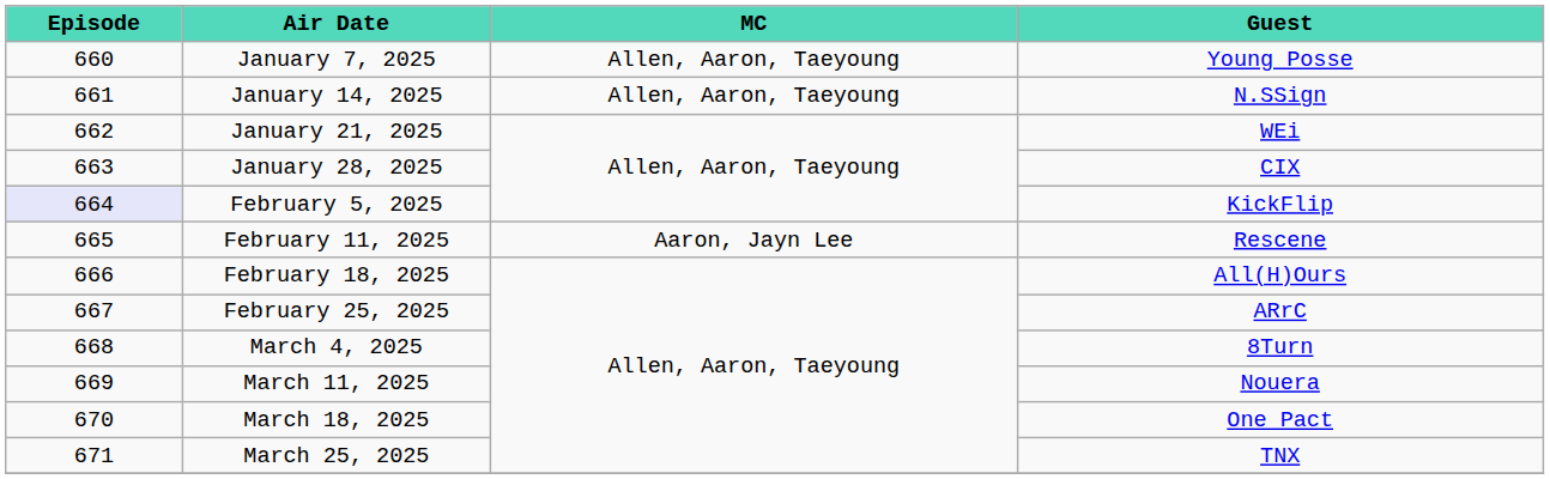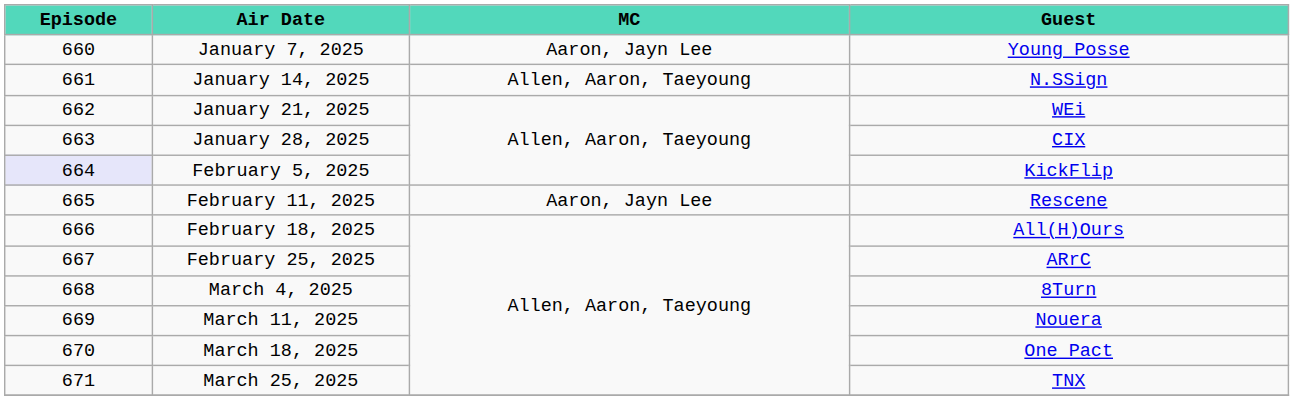 <table class="wikitable" style="text-align:center;" width="905px">
 <tr>
 <th style="background:#52D8BB; width:50px;">Episode</th>
 <th style="background:#52D8BB; width:100px;">Air Date</th>
 <th style="background:#52D8BB; width:175px;">MC</th>
 <th style="background:#52D8BB; width:175px;">Guest</th>
 </tr>
 <tr>
 <td>660</td>
 <td>January 7, 2025</td>
-<td>Allen, Aaron, Taeyoung</td>
+<td>Aaron, Jayn Lee</td>
 <td><a href='#'>Young Posse</a></td>
 </tr>
 <tr>
 <td>661</td>
 <td>January 14, 2025</td>
 <td>Allen, Aaron, Taeyoung</td>
 <td><a href='#'>N.SSign</a></td>
 </tr>
 <tr>
 <td>662</td>
 <td>January 21, 2025</td>
 <td rowspan="3">Allen, Aaron, Taeyoung</td>
 <td><a href='#'>WEi</a></td>
 </tr>
 <tr>
 <td>663</td>
 <td>January 28, 2025</td>
 <td><a href='#'>CIX</a></td>
 </tr>
 <tr>
 <td style="background: lavender;">664</td>
 <td>February 5, 2025</td>
 <td><a href='#'>KickFlip</a></td>
 </tr>
 <tr>
 <td>665</td>
 <td>February 11, 2025</td>
 <td>Aaron, Jayn Lee</td>
 <td><a href='#'>Rescene</a></td>
 </tr>
 <tr>
 <td>666</td>
 <td>February 18, 2025</td>
 <td rowspan="6">Allen, Aaron, Taeyoung</td>
 <td><a href='#'>All(H)Ours</a></td>
 </tr>
 <tr>
 <td>667</td>
 <td>February 25, 2025</td>
 <td><a href='#'>ARrC</a></td>
 </tr>
 <tr>
 <td>668</td>
 <td>March 4, 2025</td>
 <td><a href='#'>8Turn</a></td>
 </tr>
 <tr>
 <td>669</td>
 <td>March 11, 2025</td>
 <td><a href='#'>Nouera</a></td>
 </tr>
 <tr>
 <td>670</td>
 <td>March 18, 2025</td>
 <td><a href='#'>One Pact</a></td>
 </tr>
 <tr>
 <td>671</td>
 <td>March 25, 2025</td>
 <td><a href='#'>TNX</a></td>
 </tr>
 <tr>
 </tr>
 </table>
